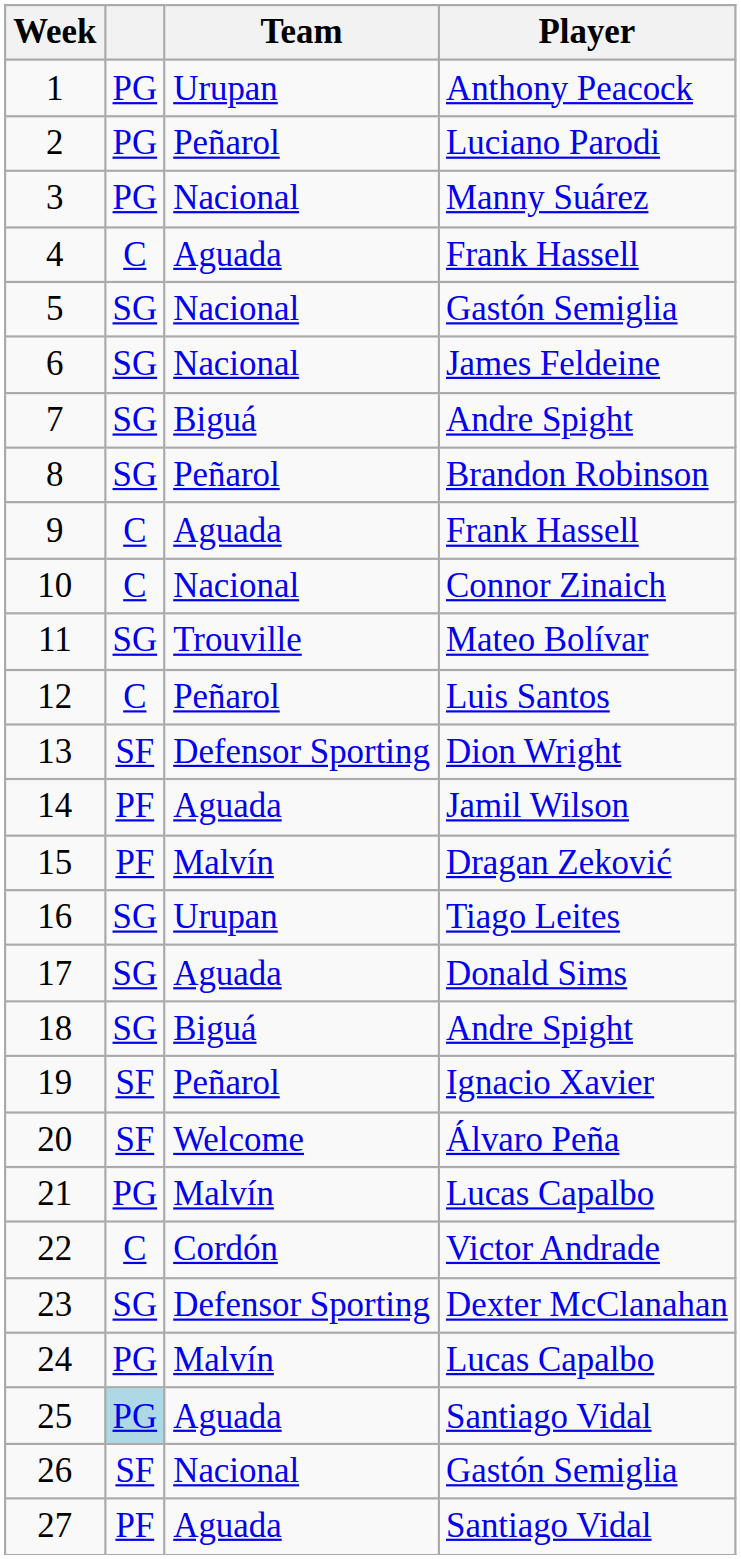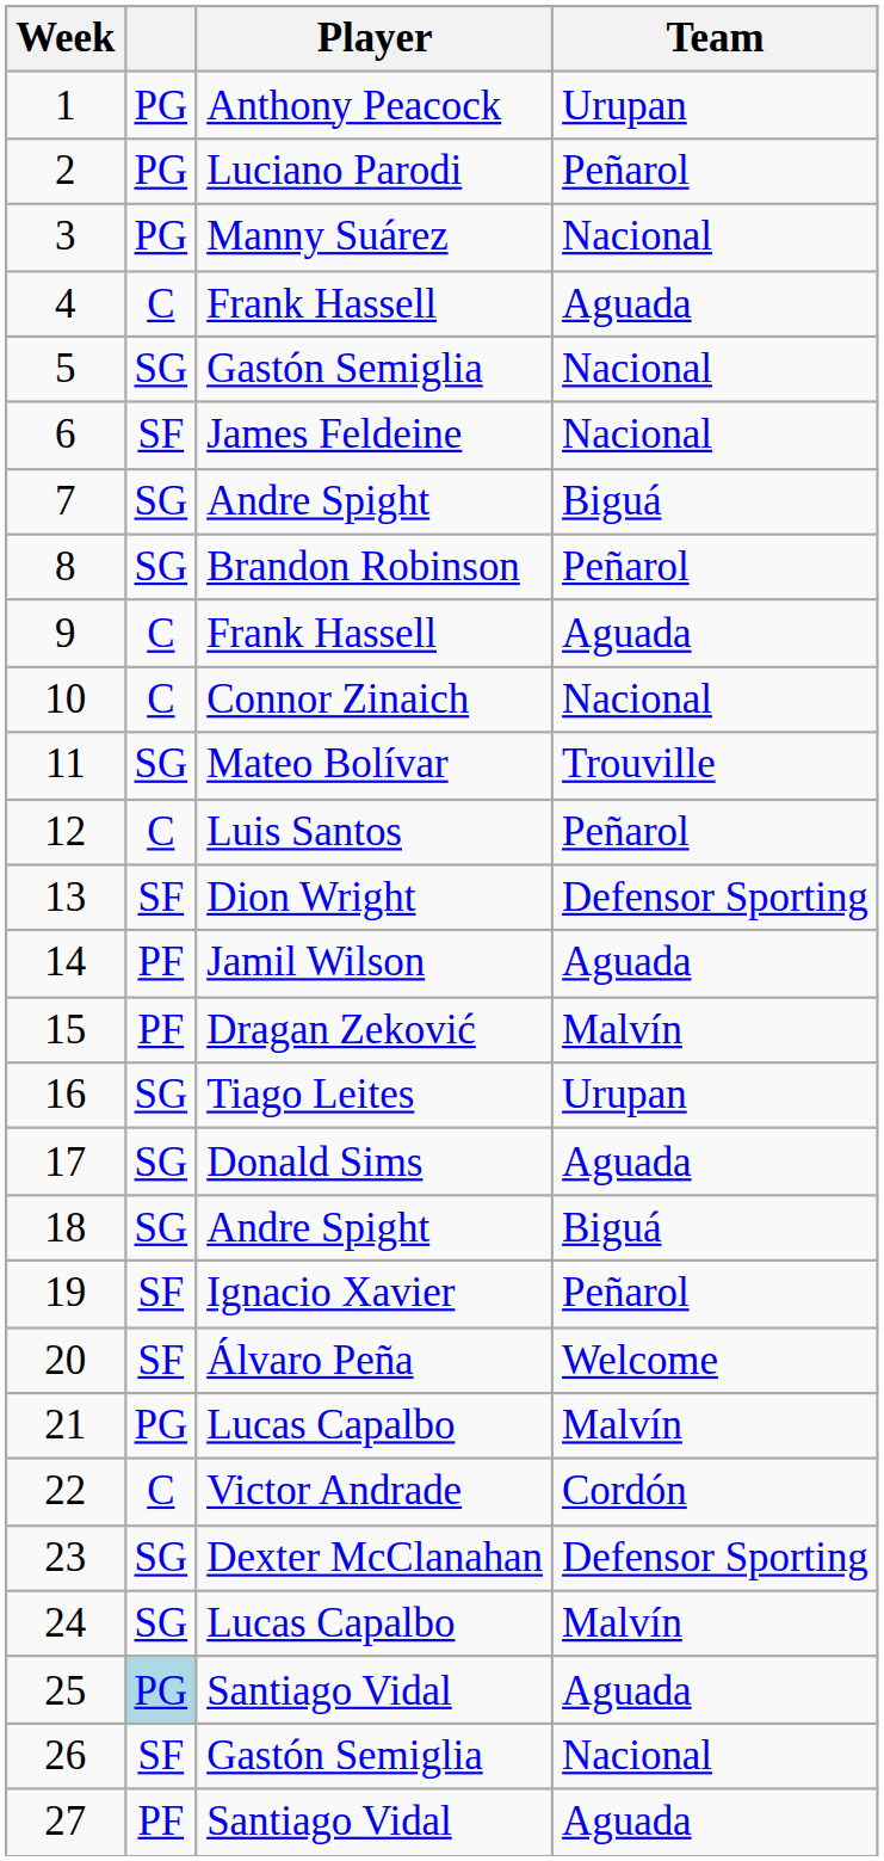 <table class="wikitable">
 <tr>
 <th style="text-align:center;">Week</th>
 <th style="text-align:center;"></th>
+<th style="text-align:center;">Player</th>
 <th style="text-align:center;">Team</th>
-<th style="text-align:center;">Player</th>
 </tr>
 <tr>
 <td style="text-align:center;">1</td>
 <td style="text-align:center;"><a href='#'>PG</a></td>
+<td> <a href='#'>Anthony Peacock</a></td>
 <td><a href='#'>Urupan</a></td>
-<td> <a href='#'>Anthony Peacock</a></td>
 </tr>
 <tr>
 <td style="text-align:center;">2</td>
 <td style="text-align:center;"><a href='#'>PG</a></td>
+<td> <a href='#'>Luciano Parodi</a></td>
 <td><a href='#'>Peñarol</a></td>
-<td> <a href='#'>Luciano Parodi</a></td>
 </tr>
 <tr>
 <td style="text-align:center;">3</td>
 <td style="text-align:center;"><a href='#'>PG</a></td>
+<td> <a href='#'>Manny Suárez</a></td>
 <td><a href='#'>Nacional</a></td>
-<td> <a href='#'>Manny Suárez</a></td>
 </tr>
 <tr>
 <td style="text-align:center;">4</td>
 <td style="text-align:center;"><a href='#'>C</a></td>
+<td> <a href='#'>Frank Hassell</a></td>
 <td><a href='#'>Aguada</a></td>
-<td> <a href='#'>Frank Hassell</a></td>
 </tr>
 <tr>
 <td style="text-align:center;">5</td>
 <td style="text-align:center;"><a href='#'>SG</a></td>
+<td> <a href='#'>Gastón Semiglia</a></td>
 <td><a href='#'>Nacional</a></td>
-<td> <a href='#'>Gastón Semiglia</a></td>
 </tr>
 <tr>
 <td style="text-align:center;">6</td>
-<td style="text-align:center;"><a href='#'>SG</a></td>
+<td style="text-align:center;"><a href='#'>SF</a></td>
+<td> <a href='#'>James Feldeine</a></td>
 <td><a href='#'>Nacional</a></td>
-<td> <a href='#'>James Feldeine</a></td>
 </tr>
 <tr>
 <td style="text-align:center;">7</td>
 <td style="text-align:center;"><a href='#'>SG</a></td>
+<td> <a href='#'>Andre Spight</a></td>
 <td><a href='#'>Biguá</a></td>
-<td> <a href='#'>Andre Spight</a></td>
 </tr>
 <tr>
 <td style="text-align:center;">8</td>
 <td style="text-align:center;"><a href='#'>SG</a></td>
+<td> <a href='#'>Brandon Robinson</a></td>
 <td><a href='#'>Peñarol</a></td>
-<td> <a href='#'>Brandon Robinson</a></td>
 </tr>
 <tr>
 <td style="text-align:center;">9</td>
 <td style="text-align:center;"><a href='#'>C</a></td>
+<td> <a href='#'>Frank Hassell</a></td>
 <td><a href='#'>Aguada</a></td>
-<td> <a href='#'>Frank Hassell</a></td>
 </tr>
 <tr>
 <td style="text-align:center;">10</td>
 <td style="text-align:center;"><a href='#'>C</a></td>
+<td> <a href='#'>Connor Zinaich</a></td>
 <td><a href='#'>Nacional</a></td>
-<td> <a href='#'>Connor Zinaich</a></td>
 </tr>
 <tr>
 <td style="text-align:center;">11</td>
 <td style="text-align:center;"><a href='#'>SG</a></td>
+<td> <a href='#'>Mateo Bolívar</a></td>
 <td><a href='#'>Trouville</a></td>
-<td> <a href='#'>Mateo Bolívar</a></td>
 </tr>
 <tr>
 <td style="text-align:center;">12</td>
 <td style="text-align:center;"><a href='#'>C</a></td>
+<td> <a href='#'>Luis Santos</a></td>
 <td><a href='#'>Peñarol</a></td>
-<td> <a href='#'>Luis Santos</a></td>
 </tr>
 <tr>
 <td style="text-align:center;">13</td>
 <td style="text-align:center;"><a href='#'>SF</a></td>
+<td> <a href='#'>Dion Wright</a></td>
 <td><a href='#'>Defensor Sporting</a></td>
-<td> <a href='#'>Dion Wright</a></td>
 </tr>
 <tr>
 <td style="text-align:center;">14</td>
 <td style="text-align:center;"><a href='#'>PF</a></td>
+<td> <a href='#'>Jamil Wilson</a></td>
 <td><a href='#'>Aguada</a></td>
-<td> <a href='#'>Jamil Wilson</a></td>
 </tr>
 <tr>
 <td style="text-align:center;">15</td>
 <td style="text-align:center;"><a href='#'>PF</a></td>
+<td> <a href='#'>Dragan Zeković</a></td>
 <td><a href='#'>Malvín</a></td>
-<td> <a href='#'>Dragan Zeković</a></td>
 </tr>
 <tr>
 <td style="text-align:center;">16</td>
 <td style="text-align:center;"><a href='#'>SG</a></td>
+<td> <a href='#'>Tiago Leites</a></td>
 <td><a href='#'>Urupan</a></td>
-<td> <a href='#'>Tiago Leites</a></td>
 </tr>
 <tr>
 <td style="text-align:center;">17</td>
 <td style="text-align:center;"><a href='#'>SG</a></td>
+<td> <a href='#'>Donald Sims</a></td>
 <td><a href='#'>Aguada</a></td>
-<td> <a href='#'>Donald Sims</a></td>
 </tr>
 <tr>
 <td style="text-align:center;">18</td>
 <td style="text-align:center;"><a href='#'>SG</a></td>
+<td> <a href='#'>Andre Spight</a></td>
 <td><a href='#'>Biguá</a></td>
-<td> <a href='#'>Andre Spight</a></td>
 </tr>
 <tr>
 <td style="text-align:center;">19</td>
 <td style="text-align:center;"><a href='#'>SF</a></td>
+<td> <a href='#'>Ignacio Xavier</a></td>
 <td><a href='#'>Peñarol</a></td>
-<td> <a href='#'>Ignacio Xavier</a></td>
 </tr>
 <tr>
 <td style="text-align:center;">20</td>
 <td style="text-align:center;"><a href='#'>SF</a></td>
+<td> <a href='#'>Álvaro Peña</a></td>
 <td><a href='#'>Welcome</a></td>
-<td> <a href='#'>Álvaro Peña</a></td>
 </tr>
 <tr>
 <td style="text-align:center;">21</td>
 <td style="text-align:center;"><a href='#'>PG</a></td>
+<td> <a href='#'>Lucas Capalbo</a></td>
 <td><a href='#'>Malvín</a></td>
-<td> <a href='#'>Lucas Capalbo</a></td>
 </tr>
 <tr>
 <td style="text-align:center;">22</td>
 <td style="text-align:center;"><a href='#'>C</a></td>
+<td> <a href='#'>Victor Andrade</a></td>
 <td><a href='#'>Cordón</a></td>
-<td> <a href='#'>Victor Andrade</a></td>
 </tr>
 <tr>
 <td style="text-align:center;">23</td>
 <td style="text-align:center;"><a href='#'>SG</a></td>
+<td> <a href='#'>Dexter McClanahan</a></td>
 <td><a href='#'>Defensor Sporting</a></td>
-<td> <a href='#'>Dexter McClanahan</a></td>
 </tr>
 <tr>
 <td style="text-align:center;">24</td>
-<td style="text-align:center;"><a href='#'>PG</a></td>
+<td style="text-align:center;"><a href='#'>SG</a></td>
+<td> <a href='#'>Lucas Capalbo</a></td>
 <td><a href='#'>Malvín</a></td>
-<td> <a href='#'>Lucas Capalbo</a></td>
 </tr>
 <tr>
 <td style="text-align:center;">25</td>
 <td style="background: lightblue; text-align:center;"><a href='#'>PG</a></td>
+<td> <a href='#'>Santiago Vidal</a></td>
 <td><a href='#'>Aguada</a></td>
-<td> <a href='#'>Santiago Vidal</a></td>
 </tr>
 <tr>
 <td style="text-align:center;">26</td>
 <td style="text-align:center;"><a href='#'>SF</a></td>
+<td> <a href='#'>Gastón Semiglia</a></td>
 <td><a href='#'>Nacional</a></td>
-<td> <a href='#'>Gastón Semiglia</a></td>
 </tr>
 <tr>
 <td style="text-align:center;">27</td>
 <td style="text-align:center;"><a href='#'>PF</a></td>
+<td> <a href='#'>Santiago Vidal</a></td>
 <td><a href='#'>Aguada</a></td>
-<td> <a href='#'>Santiago Vidal</a></td>
 </tr>
 </table>
